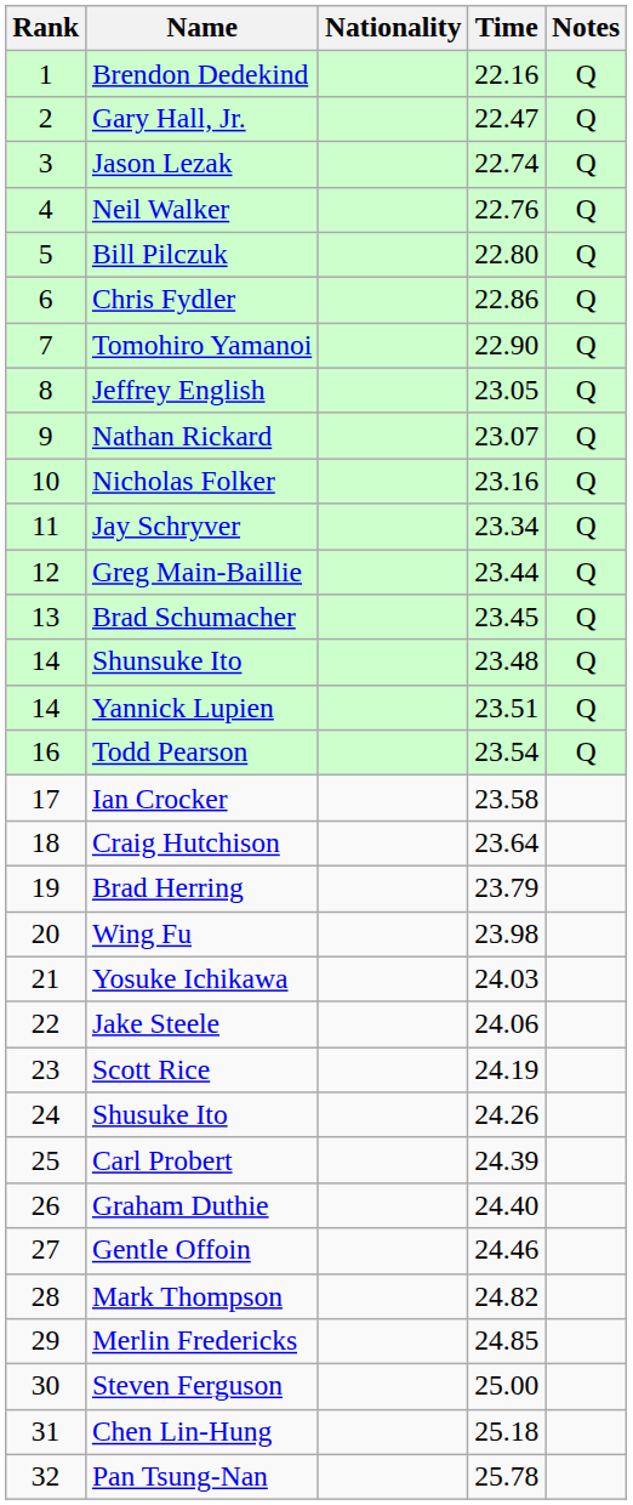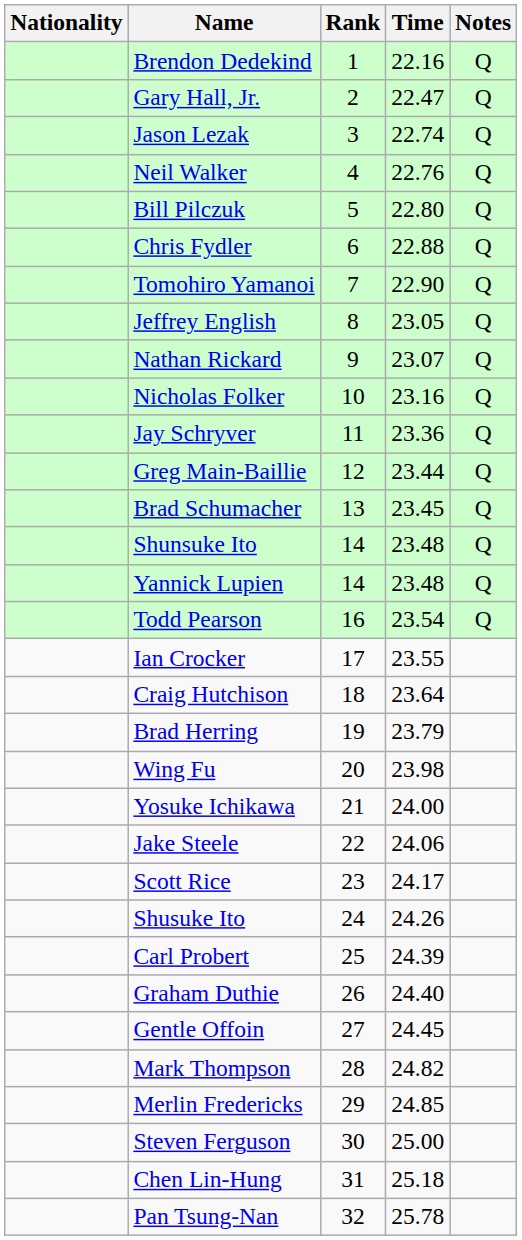 <table class="wikitable sortable" style="text-align:center">
 <tr>
+<th>Nationality</th>
+<th>Name</th>
 <th>Rank</th>
-<th>Name</th>
-<th>Nationality</th>
 <th>Time</th>
 <th>Notes</th>
 </tr>
 <tr bgcolor=ccffcc>
+<td align=left></td>
+<td align=left><a href='#'>Brendon Dedekind</a></td>
 <td>1</td>
-<td align=left><a href='#'>Brendon Dedekind</a></td>
-<td align=left></td>
 <td>22.16</td>
 <td>Q</td>
 </tr>
 <tr bgcolor=ccffcc>
+<td align=left></td>
+<td align=left><a href='#'>Gary Hall, Jr.</a></td>
 <td>2</td>
-<td align=left><a href='#'>Gary Hall, Jr.</a></td>
-<td align=left></td>
 <td>22.47</td>
 <td>Q</td>
 </tr>
 <tr bgcolor=ccffcc>
+<td align=left></td>
+<td align=left><a href='#'>Jason Lezak</a></td>
 <td>3</td>
-<td align=left><a href='#'>Jason Lezak</a></td>
-<td align=left></td>
 <td>22.74</td>
 <td>Q</td>
 </tr>
 <tr bgcolor=ccffcc>
+<td align=left></td>
+<td align=left><a href='#'>Neil Walker</a></td>
 <td>4</td>
-<td align=left><a href='#'>Neil Walker</a></td>
-<td align=left></td>
 <td>22.76</td>
 <td>Q</td>
 </tr>
 <tr bgcolor=ccffcc>
+<td align=left></td>
+<td align=left><a href='#'>Bill Pilczuk</a></td>
 <td>5</td>
-<td align=left><a href='#'>Bill Pilczuk</a></td>
-<td align=left></td>
 <td>22.80</td>
 <td>Q</td>
 </tr>
 <tr bgcolor=ccffcc>
+<td align=left></td>
+<td align=left><a href='#'>Chris Fydler</a></td>
 <td>6</td>
-<td align=left><a href='#'>Chris Fydler</a></td>
-<td align=left></td>
-<td>22.86</td>
+<td>22.88</td>
 <td>Q</td>
 </tr>
 <tr bgcolor=ccffcc>
+<td align=left></td>
+<td align=left><a href='#'>Tomohiro Yamanoi</a></td>
 <td>7</td>
-<td align=left><a href='#'>Tomohiro Yamanoi</a></td>
-<td align=left></td>
 <td>22.90</td>
 <td>Q</td>
 </tr>
 <tr bgcolor=ccffcc>
+<td align=left></td>
+<td align=left><a href='#'>Jeffrey English</a></td>
 <td>8</td>
-<td align=left><a href='#'>Jeffrey English</a></td>
-<td align=left></td>
 <td>23.05</td>
 <td>Q</td>
 </tr>
 <tr bgcolor=ccffcc>
+<td align=left></td>
+<td align=left><a href='#'>Nathan Rickard</a></td>
 <td>9</td>
-<td align=left><a href='#'>Nathan Rickard</a></td>
-<td align=left></td>
 <td>23.07</td>
 <td>Q</td>
 </tr>
 <tr bgcolor=ccffcc>
+<td align=left></td>
+<td align=left><a href='#'>Nicholas Folker</a></td>
 <td>10</td>
-<td align=left><a href='#'>Nicholas Folker</a></td>
-<td align=left></td>
 <td>23.16</td>
 <td>Q</td>
 </tr>
 <tr bgcolor=ccffcc>
+<td align=left></td>
+<td align=left><a href='#'>Jay Schryver</a></td>
 <td>11</td>
-<td align=left><a href='#'>Jay Schryver</a></td>
-<td align=left></td>
-<td>23.34</td>
+<td>23.36</td>
 <td>Q</td>
 </tr>
 <tr bgcolor=ccffcc>
+<td align=left></td>
+<td align=left><a href='#'>Greg Main-Baillie</a></td>
 <td>12</td>
-<td align=left><a href='#'>Greg Main-Baillie</a></td>
-<td align=left></td>
 <td>23.44</td>
 <td>Q</td>
 </tr>
 <tr bgcolor=ccffcc>
+<td align=left></td>
+<td align=left><a href='#'>Brad Schumacher</a></td>
 <td>13</td>
-<td align=left><a href='#'>Brad Schumacher</a></td>
-<td align=left></td>
 <td>23.45</td>
 <td>Q</td>
 </tr>
 <tr bgcolor=ccffcc>
+<td align=left></td>
+<td align=left><a href='#'>Shunsuke Ito</a></td>
 <td>14</td>
-<td align=left><a href='#'>Shunsuke Ito</a></td>
-<td align=left></td>
 <td>23.48</td>
 <td>Q</td>
 </tr>
 <tr bgcolor=ccffcc>
+<td align=left></td>
+<td align=left><a href='#'>Yannick Lupien</a></td>
 <td>14</td>
-<td align=left><a href='#'>Yannick Lupien</a></td>
-<td align=left></td>
-<td>23.51</td>
+<td>23.48</td>
 <td>Q</td>
 </tr>
 <tr bgcolor=ccffcc>
+<td align=left></td>
+<td align=left><a href='#'>Todd Pearson</a></td>
 <td>16</td>
-<td align=left><a href='#'>Todd Pearson</a></td>
-<td align=left></td>
 <td>23.54</td>
 <td>Q</td>
 </tr>
 <tr>
+<td align=left></td>
+<td align=left><a href='#'>Ian Crocker</a></td>
 <td>17</td>
-<td align=left><a href='#'>Ian Crocker</a></td>
-<td align=left></td>
-<td>23.58</td>
+<td>23.55</td>
 <td></td>
 </tr>
 <tr>
+<td align=left></td>
+<td align=left><a href='#'>Craig Hutchison</a></td>
 <td>18</td>
-<td align=left><a href='#'>Craig Hutchison</a></td>
-<td align=left></td>
 <td>23.64</td>
 <td></td>
 </tr>
 <tr>
+<td align=left></td>
+<td align=left><a href='#'>Brad Herring</a></td>
 <td>19</td>
-<td align=left><a href='#'>Brad Herring</a></td>
-<td align=left></td>
 <td>23.79</td>
 <td></td>
 </tr>
 <tr>
+<td align=left></td>
+<td align=left><a href='#'>Wing Fu</a></td>
 <td>20</td>
-<td align=left><a href='#'>Wing Fu</a></td>
-<td align=left></td>
 <td>23.98</td>
 <td></td>
 </tr>
 <tr>
+<td align=left></td>
+<td align=left><a href='#'>Yosuke Ichikawa</a></td>
 <td>21</td>
-<td align=left><a href='#'>Yosuke Ichikawa</a></td>
-<td align=left></td>
-<td>24.03</td>
+<td>24.00</td>
 <td></td>
 </tr>
 <tr>
+<td align=left></td>
+<td align=left><a href='#'>Jake Steele</a></td>
 <td>22</td>
-<td align=left><a href='#'>Jake Steele</a></td>
-<td align=left></td>
 <td>24.06</td>
 <td></td>
 </tr>
 <tr>
+<td align=left></td>
+<td align=left><a href='#'>Scott Rice</a></td>
 <td>23</td>
-<td align=left><a href='#'>Scott Rice</a></td>
-<td align=left></td>
-<td>24.19</td>
+<td>24.17</td>
 <td></td>
 </tr>
 <tr>
+<td align=left></td>
+<td align=left><a href='#'>Shusuke Ito</a></td>
 <td>24</td>
-<td align=left><a href='#'>Shusuke Ito</a></td>
-<td align=left></td>
 <td>24.26</td>
 <td></td>
 </tr>
 <tr>
+<td align=left></td>
+<td align=left><a href='#'>Carl Probert</a></td>
 <td>25</td>
-<td align=left><a href='#'>Carl Probert</a></td>
-<td align=left></td>
 <td>24.39</td>
 <td></td>
 </tr>
 <tr>
+<td align=left></td>
+<td align=left><a href='#'>Graham Duthie</a></td>
 <td>26</td>
-<td align=left><a href='#'>Graham Duthie</a></td>
-<td align=left></td>
 <td>24.40</td>
 <td></td>
 </tr>
 <tr>
+<td align=left></td>
+<td align=left><a href='#'>Gentle Offoin</a></td>
 <td>27</td>
-<td align=left><a href='#'>Gentle Offoin</a></td>
-<td align=left></td>
-<td>24.46</td>
+<td>24.45</td>
 <td></td>
 </tr>
 <tr>
+<td align=left></td>
+<td align=left><a href='#'>Mark Thompson</a></td>
 <td>28</td>
-<td align=left><a href='#'>Mark Thompson</a></td>
-<td align=left></td>
 <td>24.82</td>
 <td></td>
 </tr>
 <tr>
+<td align=left></td>
+<td align=left><a href='#'>Merlin Fredericks</a></td>
 <td>29</td>
-<td align=left><a href='#'>Merlin Fredericks</a></td>
-<td align=left></td>
 <td>24.85</td>
 <td></td>
 </tr>
 <tr>
+<td align=left></td>
+<td align=left><a href='#'>Steven Ferguson</a></td>
 <td>30</td>
-<td align=left><a href='#'>Steven Ferguson</a></td>
-<td align=left></td>
 <td>25.00</td>
 <td></td>
 </tr>
 <tr>
+<td align=left></td>
+<td align=left><a href='#'>Chen Lin-Hung</a></td>
 <td>31</td>
-<td align=left><a href='#'>Chen Lin-Hung</a></td>
-<td align=left></td>
 <td>25.18</td>
 <td></td>
 </tr>
 <tr>
+<td align=left></td>
+<td align=left><a href='#'>Pan Tsung-Nan</a></td>
 <td>32</td>
-<td align=left><a href='#'>Pan Tsung-Nan</a></td>
-<td align=left></td>
 <td>25.78</td>
 <td></td>
 </tr>
 </table>
